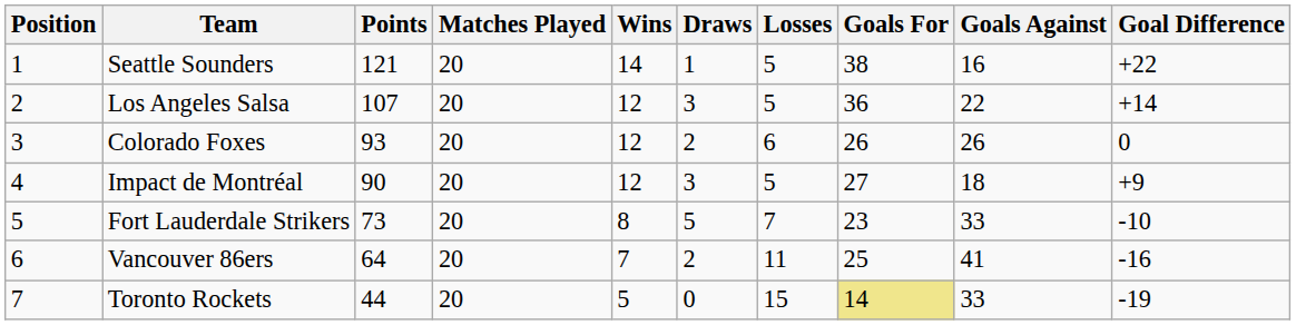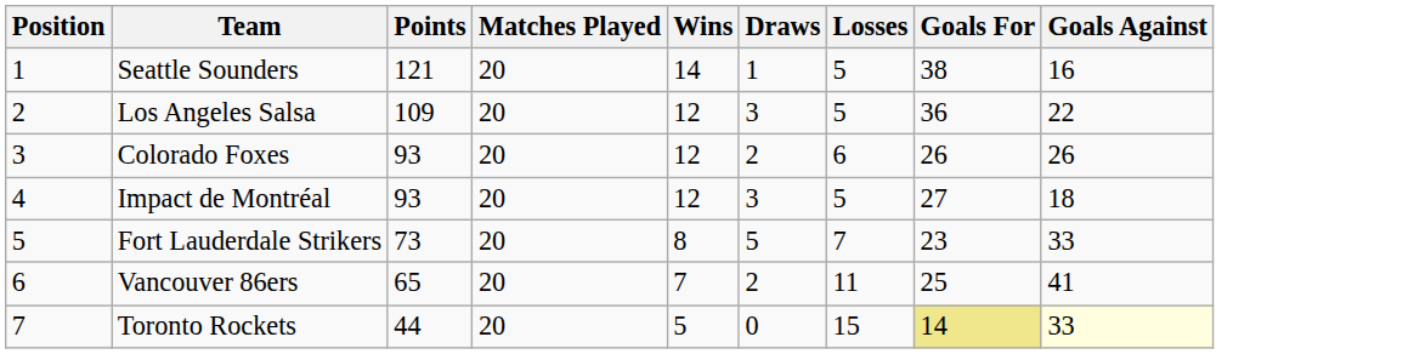 <table class="wikitable">
 <tr>
 <th>Position</th>
 <th>Team</th>
 <th>Points</th>
 <th>Matches Played</th>
 <th>Wins</th>
 <th>Draws</th>
 <th>Losses</th>
 <th>Goals For</th>
 <th>Goals Against</th>
-<th>Goal Difference</th>
 </tr>
 <tr>
 <td>1</td>
 <td>Seattle Sounders</td>
 <td>121</td>
 <td>20</td>
 <td>14</td>
 <td>1</td>
 <td>5</td>
 <td>38</td>
 <td>16</td>
-<td>+22</td>
 </tr>
 <tr>
 <td>2</td>
 <td>Los Angeles Salsa</td>
-<td>107</td>
+<td>109</td>
 <td>20</td>
 <td>12</td>
 <td>3</td>
 <td>5</td>
 <td>36</td>
 <td>22</td>
-<td>+14</td>
 </tr>
 <tr>
 <td>3</td>
 <td>Colorado Foxes</td>
 <td>93</td>
 <td>20</td>
 <td>12</td>
 <td>2</td>
 <td>6</td>
 <td>26</td>
 <td>26</td>
-<td>0</td>
 </tr>
 <tr>
 <td>4</td>
 <td>Impact de Montréal</td>
-<td>90</td>
+<td>93</td>
 <td>20</td>
 <td>12</td>
 <td>3</td>
 <td>5</td>
 <td>27</td>
 <td>18</td>
-<td>+9</td>
 </tr>
 <tr>
 <td>5</td>
 <td>Fort Lauderdale Strikers</td>
 <td>73</td>
 <td>20</td>
 <td>8</td>
 <td>5</td>
 <td>7</td>
 <td>23</td>
 <td>33</td>
-<td>-10</td>
 </tr>
 <tr>
 <td>6</td>
 <td>Vancouver 86ers</td>
-<td>64</td>
+<td>65</td>
 <td>20</td>
 <td>7</td>
 <td>2</td>
 <td>11</td>
 <td>25</td>
 <td>41</td>
-<td>-16</td>
 </tr>
 <tr>
 <td>7</td>
 <td>Toronto Rockets</td>
 <td>44</td>
 <td>20</td>
 <td>5</td>
 <td>0</td>
 <td>15</td>
 <td style="background: khaki;">14</td>
-<td>33</td>
-<td>-19</td>
+<td style="background: lightyellow;">33</td>
 </tr>
 </table>
